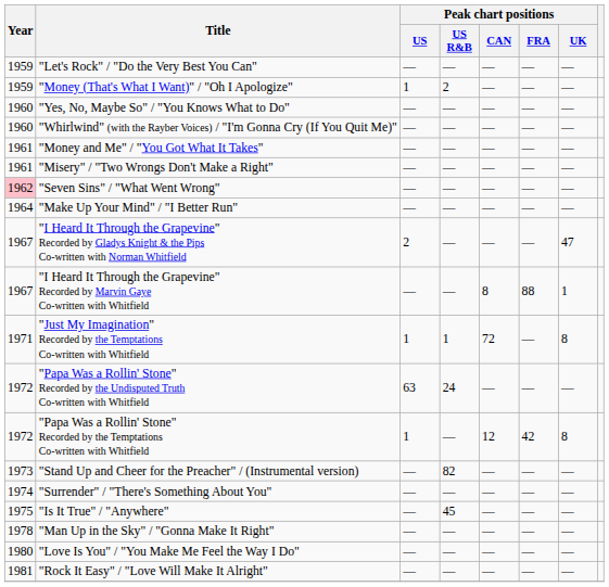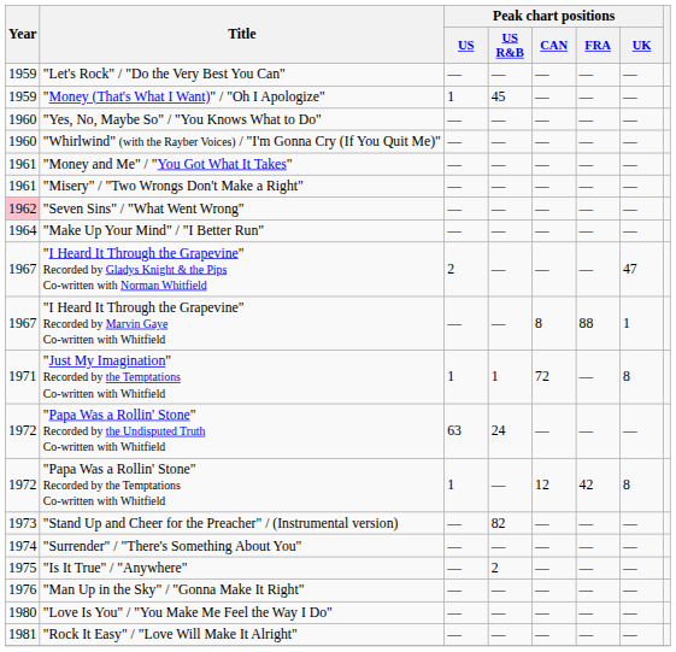 <table class="wikitable plainrowheaders">
 <tr>
 <th rowspan="2">Year</th>
 <th rowspan="2">Title</th>
 <th colspan="5">Peak chart positions</th>
 <th rowspan="2"></th>
 </tr>
 <tr>
 <th style="width:3em;font-size:90%;"><a href='#'>US</a></th>
 <th style="width:3em;font-size:90%;"><a href='#'>US R&B</a></th>
 <th style="width:3em;font-size:90%;"><a href='#'>CAN</a></th>
 <th style="width:3em;font-size:90%;"><a href='#'>FRA</a></th>
 <th style="width:3em;font-size:90%;"><a href='#'>UK</a></th>
 </tr>
 <tr>
 <td>1959</td>
 <td>"Let's Rock" / "Do the Very Best You Can"</td>
 <td>—</td>
 <td>—</td>
 <td>—</td>
 <td>—</td>
 <td>—</td>
 <td></td>
 </tr>
 <tr>
 <td>1959</td>
 <td>"<a href='#'>Money (That's What I Want)</a>" / "Oh I Apologize"</td>
 <td>1</td>
-<td>2</td>
+<td>45</td>
 <td>—</td>
 <td>—</td>
 <td>—</td>
 <td></td>
 </tr>
 <tr>
 <td>1960</td>
 <td>"Yes, No, Maybe So" / "You Knows What to Do"</td>
 <td>—</td>
 <td>—</td>
 <td>—</td>
 <td>—</td>
 <td>—</td>
 <td></td>
 </tr>
 <tr>
 <td>1960</td>
 <td>"Whirlwind" <small>(with the Rayber Voices)</small> / "I'm Gonna Cry (If You Quit Me)"</td>
 <td>—</td>
 <td>—</td>
 <td>—</td>
 <td>—</td>
 <td>—</td>
 <td></td>
 </tr>
 <tr>
 <td>1961</td>
 <td>"Money and Me" / "<a href='#'>You Got What It Takes</a>"</td>
 <td>—</td>
 <td>—</td>
 <td>—</td>
 <td>—</td>
 <td>—</td>
 <td></td>
 </tr>
 <tr>
 <td>1961</td>
 <td>"Misery" / "Two Wrongs Don't Make a Right"</td>
 <td>—</td>
 <td>—</td>
 <td>—</td>
 <td>—</td>
 <td>—</td>
 <td></td>
 </tr>
 <tr>
 <td style="background: pink;">1962</td>
 <td>"Seven Sins" / "What Went Wrong"</td>
 <td>—</td>
 <td>—</td>
 <td>—</td>
 <td>—</td>
 <td>—</td>
 <td></td>
 </tr>
 <tr>
 <td>1964</td>
 <td>"Make Up Your Mind" / "I Better Run"</td>
 <td>—</td>
 <td>—</td>
 <td>—</td>
 <td>—</td>
 <td>—</td>
 <td></td>
 </tr>
 <tr>
 <td>1967</td>
 <td>"<a href='#'>I Heard It Through the Grapevine</a>"<br><small>Recorded by <a href='#'>Gladys Knight & the Pips</a><br>Co-written with <a href='#'>Norman Whitfield</a></small></td>
 <td>2</td>
 <td>—</td>
 <td>—</td>
 <td>—</td>
 <td>47</td>
 <td></td>
 </tr>
 <tr>
 <td>1967</td>
 <td>"I Heard It Through the Grapevine"<br><small>Recorded by <a href='#'>Marvin Gaye</a><br>Co-written with Whitfield</small></td>
 <td>—</td>
 <td>—</td>
 <td>8</td>
 <td>88</td>
 <td>1</td>
 <td></td>
 </tr>
 <tr>
 <td>1971</td>
 <td>"<a href='#'>Just My Imagination</a>"<br><small>Recorded by <a href='#'>the Temptations</a><br>Co-written with Whitfield</small></td>
 <td>1</td>
 <td>1</td>
 <td>72</td>
 <td>—</td>
 <td>8</td>
 <td></td>
 </tr>
 <tr>
 <td>1972</td>
 <td>"<a href='#'>Papa Was a Rollin' Stone</a>"<br><small>Recorded by <a href='#'>the Undisputed Truth</a><br>Co-written with Whitfield</small></td>
 <td>63</td>
 <td>24</td>
 <td>—</td>
 <td>—</td>
 <td>—</td>
 <td></td>
 </tr>
 <tr>
 <td>1972</td>
 <td>"Papa Was a Rollin' Stone"<br><small>Recorded by the Temptations<br>Co-written with Whitfield</small></td>
 <td>1</td>
 <td>—</td>
 <td>12</td>
 <td>42</td>
 <td>8</td>
 <td></td>
 </tr>
 <tr>
 <td>1973</td>
 <td>"Stand Up and Cheer for the Preacher" / (Instrumental version)</td>
 <td>—</td>
 <td>82</td>
 <td>—</td>
 <td>—</td>
 <td>—</td>
 <td></td>
 </tr>
 <tr>
 <td>1974</td>
 <td>"Surrender" / "There's Something About You"</td>
 <td>—</td>
 <td>—</td>
 <td>—</td>
 <td>—</td>
 <td>—</td>
 <td></td>
 </tr>
 <tr>
 <td>1975</td>
 <td>"Is It True" / "Anywhere"</td>
 <td>—</td>
-<td>45</td>
+<td>2</td>
 <td>—</td>
 <td>—</td>
 <td>—</td>
 <td></td>
 </tr>
 <tr>
-<td>1978</td>
+<td>1976</td>
 <td>"Man Up in the Sky" / "Gonna Make It Right"</td>
 <td>—</td>
 <td>—</td>
 <td>—</td>
 <td>—</td>
 <td>—</td>
 <td></td>
 </tr>
 <tr>
 <td>1980</td>
 <td>"Love Is You" / "You Make Me Feel the Way I Do"</td>
 <td>—</td>
 <td>—</td>
 <td>—</td>
 <td>—</td>
 <td>—</td>
 <td></td>
 </tr>
 <tr>
 <td>1981</td>
 <td>"Rock It Easy" / "Love Will Make It Alright"</td>
 <td>—</td>
 <td>—</td>
 <td>—</td>
 <td>—</td>
 <td>—</td>
 <td></td>
 </tr>
 <tr>
 </tr>
 </table>
